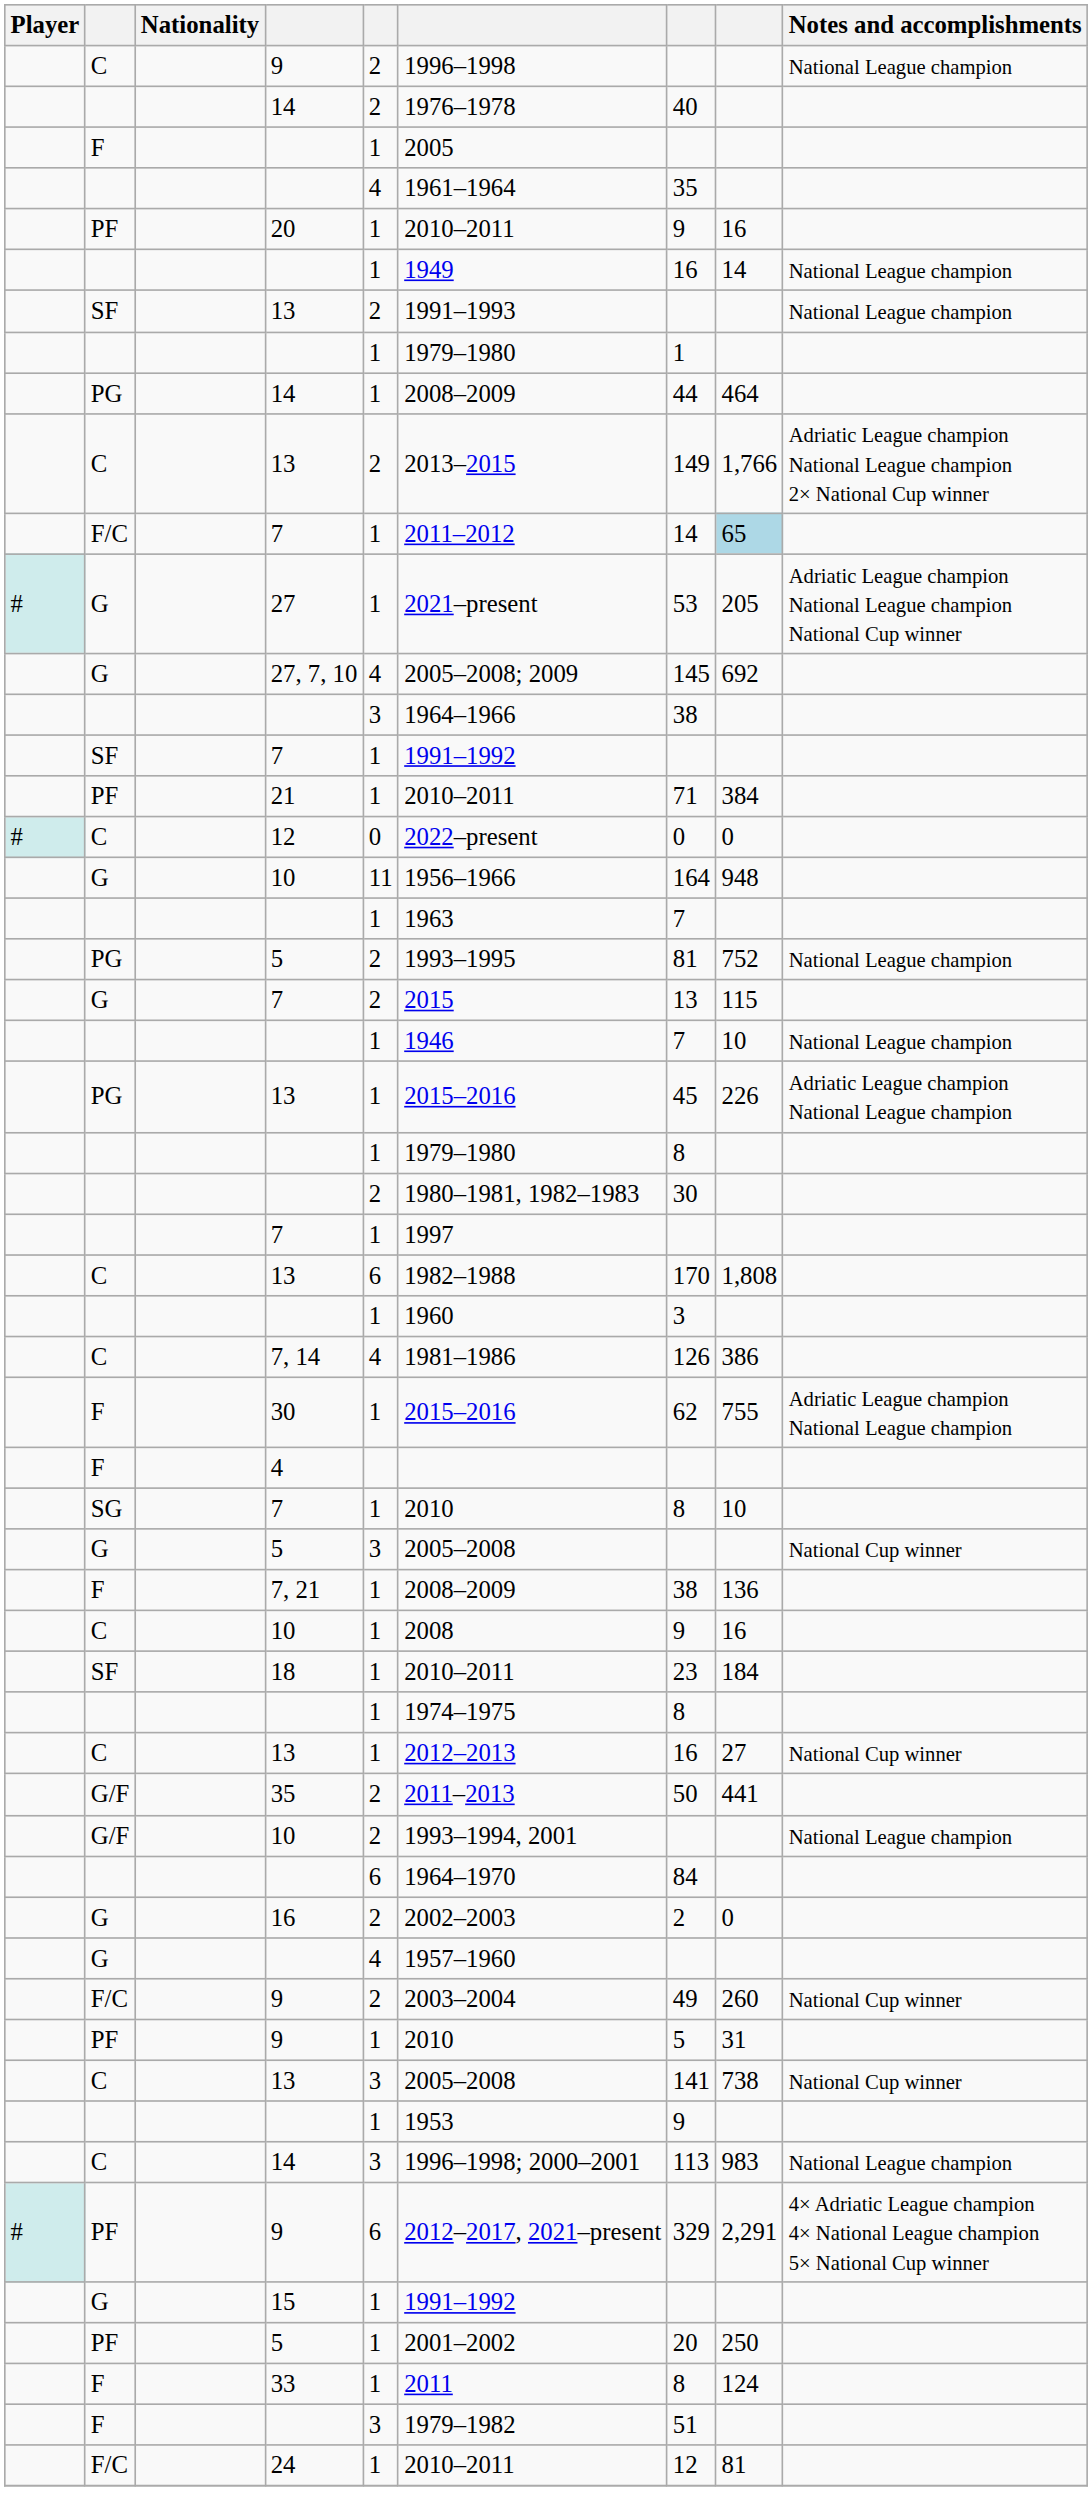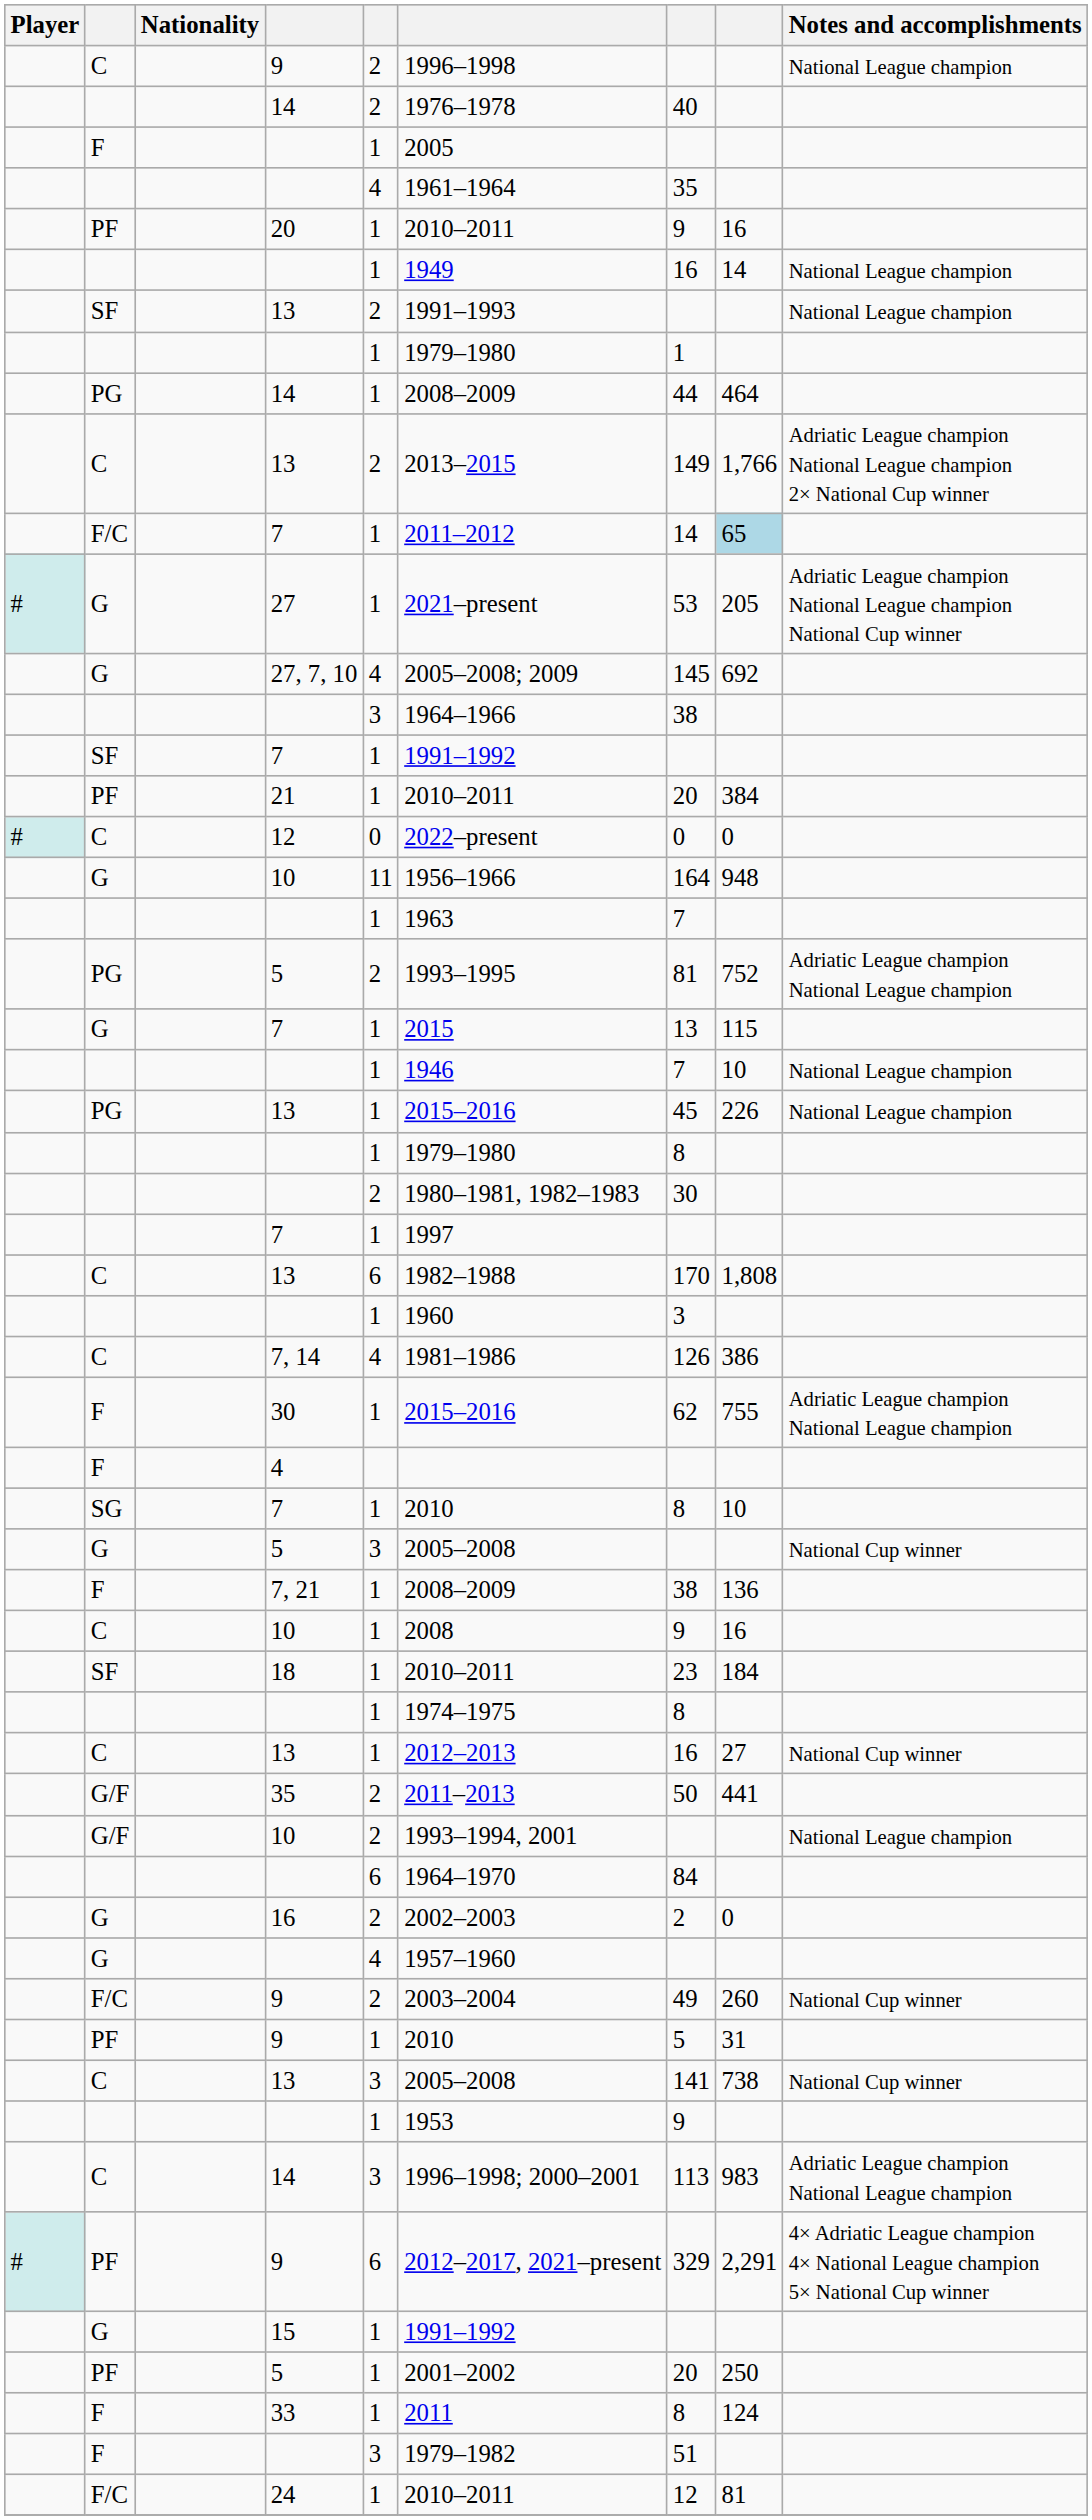 <table class="wikitable sortable" style="font-size:95%" style="text-align:center">
 <tr>
 <th scope="col">Player</th>
 <th scope="col"></th>
 <th scope="col">Nationality</th>
 <th scope="col"></th>
 <th scope="col"></th>
 <th scope="col"></th>
 <th scope="col"></th>
 <th scope="col"></th>
 <th scope="col" class="unsortable">Notes and accomplishments</th>
 </tr>
 <tr>
 <td align="left"></td>
 <td>C</td>
 <td align="left"></td>
 <td>9</td>
 <td>2</td>
 <td>1996–1998</td>
 <td></td>
 <td></td>
 <td align="left"><small>National League champion</small></td>
 </tr>
 <tr>
 <td align="left"></td>
 <td></td>
 <td align="left"></td>
 <td>14</td>
 <td>2</td>
 <td>1976–1978</td>
 <td>40</td>
 <td></td>
 <td></td>
 </tr>
 <tr>
 <td align="left"></td>
 <td>F</td>
 <td align="left"></td>
 <td></td>
 <td>1</td>
 <td>2005</td>
 <td></td>
 <td></td>
 <td></td>
 </tr>
 <tr>
 <td align="left"></td>
 <td></td>
 <td align="left"></td>
 <td></td>
 <td>4</td>
 <td>1961–1964</td>
 <td>35</td>
 <td></td>
 <td></td>
 </tr>
 <tr>
 <td align="left"></td>
 <td>PF</td>
 <td align="left"></td>
 <td>20</td>
 <td>1</td>
 <td>2010–2011</td>
 <td>9</td>
 <td>16</td>
 <td></td>
 </tr>
 <tr>
 <td align="left"></td>
 <td></td>
 <td align="left"></td>
 <td></td>
 <td>1</td>
 <td><a href='#'>1949</a></td>
 <td>16</td>
 <td>14</td>
 <td align="left"><small>National League champion</small></td>
 </tr>
 <tr>
 <td align="left"></td>
 <td>SF</td>
 <td align="left"></td>
 <td>13</td>
 <td>2</td>
 <td>1991–1993</td>
 <td></td>
 <td></td>
 <td align="left"><small>National League champion</small></td>
 </tr>
 <tr>
 <td align="left"></td>
 <td></td>
 <td align="left"></td>
 <td></td>
 <td>1</td>
 <td>1979–1980</td>
 <td>1</td>
 <td></td>
 <td></td>
 </tr>
 <tr>
 <td align="left"></td>
 <td>PG</td>
 <td align="left"></td>
 <td>14</td>
 <td>1</td>
 <td>2008–2009</td>
 <td>44</td>
 <td>464</td>
 <td></td>
 </tr>
 <tr>
 <td align="left"></td>
 <td>C</td>
 <td align="left"></td>
 <td>13</td>
 <td>2</td>
 <td>2013–<a href='#'>2015</a></td>
 <td>149</td>
 <td>1,766</td>
 <td align="left"><small>Adriatic League champion<br>National League champion<br>2× National Cup winner</small></td>
 </tr>
 <tr>
 <td align="left"></td>
 <td>F/C</td>
 <td align="left"></td>
 <td>7</td>
 <td>1</td>
 <td><a href='#'>2011–2012</a></td>
 <td>14</td>
 <td style="background: lightblue;">65</td>
 <td></td>
 </tr>
 <tr>
 <td align="left" style="background-color:#cfecec"> #</td>
 <td>G</td>
 <td align="left"></td>
 <td>27</td>
 <td>1</td>
 <td><a href='#'>2021</a>–present</td>
 <td>53</td>
 <td>205</td>
 <td align="left"><small>Adriatic League champion<br>National League champion<br>National Cup winner</small></td>
 </tr>
 <tr>
 <td align="left"></td>
 <td>G</td>
 <td align="left"></td>
 <td>27, 7, 10</td>
 <td>4</td>
 <td>2005–2008; 2009</td>
 <td>145</td>
 <td>692</td>
 <td></td>
 </tr>
 <tr>
 <td align="left"></td>
 <td></td>
 <td align="left"></td>
 <td></td>
 <td>3</td>
 <td>1964–1966</td>
 <td>38</td>
 <td></td>
 <td></td>
 </tr>
 <tr>
 <td align="left"></td>
 <td>SF</td>
 <td align="left"></td>
 <td>7</td>
 <td>1</td>
 <td><a href='#'>1991–1992</a></td>
 <td></td>
 <td></td>
 <td></td>
 </tr>
 <tr>
 <td align="left"></td>
 <td>PF</td>
 <td align="left"></td>
 <td>21</td>
 <td>1</td>
 <td>2010–2011</td>
-<td>71</td>
+<td>20</td>
 <td>384</td>
 <td></td>
 </tr>
 <tr>
 <td align="left" style="background-color:#cfecec"> #</td>
 <td>C</td>
 <td align="left"></td>
 <td>12</td>
 <td>0</td>
 <td><a href='#'>2022</a>–present</td>
 <td>0</td>
 <td>0</td>
 <td></td>
 </tr>
 <tr>
 <td align="left"></td>
 <td>G</td>
 <td align="left"></td>
 <td>10</td>
 <td>11</td>
 <td>1956–1966</td>
 <td>164</td>
 <td>948</td>
 <td></td>
 </tr>
 <tr>
 <td align="left"></td>
 <td></td>
 <td align="left"></td>
 <td></td>
 <td>1</td>
 <td>1963</td>
 <td>7</td>
 <td></td>
 <td></td>
 </tr>
 <tr>
 <td align="left"></td>
 <td>PG</td>
 <td align="left"></td>
 <td>5</td>
 <td>2</td>
 <td>1993–1995</td>
 <td>81</td>
 <td>752</td>
-<td align="left"><small>National League champion</small></td>
+<td align="left"><small>Adriatic League champion<br>National League champion</small></td>
 </tr>
 <tr>
 <td align="left"></td>
 <td>G</td>
 <td align="left"></td>
 <td>7</td>
-<td>2</td>
+<td>1</td>
 <td><a href='#'>2015</a></td>
 <td>13</td>
 <td>115</td>
 <td></td>
 </tr>
 <tr>
 <td align="left"></td>
 <td></td>
 <td align="left"></td>
 <td></td>
 <td>1</td>
 <td><a href='#'>1946</a></td>
 <td>7</td>
 <td>10</td>
 <td align="left"><small>National League champion</small></td>
 </tr>
 <tr>
 <td align="left"></td>
 <td>PG</td>
 <td align="left"></td>
 <td>13</td>
 <td>1</td>
 <td><a href='#'>2015–2016</a></td>
 <td>45</td>
 <td>226</td>
-<td align="left"><small>Adriatic League champion<br>National League champion</small></td>
+<td align="left"><small>National League champion</small></td>
 </tr>
 <tr>
 <td align="left"></td>
 <td></td>
 <td align="left"></td>
 <td></td>
 <td>1</td>
 <td>1979–1980</td>
 <td>8</td>
 <td></td>
 <td></td>
 </tr>
 <tr>
 <td align="left"></td>
 <td></td>
 <td align="left"></td>
 <td></td>
 <td>2</td>
 <td>1980–1981, 1982–1983</td>
 <td>30</td>
 <td></td>
 <td></td>
 </tr>
 <tr>
 <td align="left"></td>
 <td></td>
 <td align="left"></td>
 <td>7</td>
 <td>1</td>
 <td>1997</td>
 <td></td>
 <td></td>
 <td></td>
 </tr>
 <tr>
 <td align="left"></td>
 <td>C</td>
 <td align="left"></td>
 <td>13</td>
 <td>6</td>
 <td>1982–1988</td>
 <td>170</td>
 <td>1,808</td>
 <td></td>
 </tr>
 <tr>
 <td align="left"></td>
 <td></td>
 <td align="left"></td>
 <td></td>
 <td>1</td>
 <td>1960</td>
 <td>3</td>
 <td></td>
 <td></td>
 </tr>
 <tr>
 <td align="left"></td>
 <td>C</td>
 <td align="left"></td>
 <td>7, 14</td>
 <td>4</td>
 <td>1981–1986</td>
 <td>126</td>
 <td>386</td>
 <td></td>
 </tr>
 <tr>
 <td align="left"></td>
 <td>F</td>
 <td align="left"></td>
 <td>30</td>
 <td>1</td>
 <td><a href='#'>2015–2016</a></td>
 <td>62</td>
 <td>755</td>
 <td align="left"><small>Adriatic League champion<br>National League champion</small></td>
 </tr>
 <tr>
 <td align="left"></td>
 <td>F</td>
 <td align="left"></td>
 <td>4</td>
 <td></td>
 <td></td>
 <td></td>
 <td></td>
 <td></td>
 </tr>
 <tr>
 <td align="left"></td>
 <td>SG</td>
 <td align="left"></td>
 <td>7</td>
 <td>1</td>
 <td>2010</td>
 <td>8</td>
 <td>10</td>
 <td></td>
 </tr>
 <tr>
 <td align="left"></td>
 <td>G</td>
 <td align="left"></td>
 <td>5</td>
 <td>3</td>
 <td>2005–2008</td>
 <td></td>
 <td></td>
 <td align="left"><small>National Cup winner</small></td>
 </tr>
 <tr>
 <td align="left"></td>
 <td>F</td>
 <td align="left"></td>
 <td>7, 21</td>
 <td>1</td>
 <td>2008–2009</td>
 <td>38</td>
 <td>136</td>
 <td></td>
 </tr>
 <tr>
 <td align="left"></td>
 <td>C</td>
 <td align="left"></td>
 <td>10</td>
 <td>1</td>
 <td>2008</td>
 <td>9</td>
 <td>16</td>
 <td></td>
 </tr>
 <tr>
 <td align="left"></td>
 <td>SF</td>
 <td align="left"></td>
 <td>18</td>
 <td>1</td>
 <td>2010–2011</td>
 <td>23</td>
 <td>184</td>
 <td></td>
 </tr>
 <tr>
 <td align="left"></td>
 <td></td>
 <td align="left"></td>
 <td></td>
 <td>1</td>
 <td>1974–1975</td>
 <td>8</td>
 <td></td>
 <td></td>
 </tr>
 <tr>
 <td align="left"></td>
 <td>C</td>
 <td align="left"></td>
 <td>13</td>
 <td>1</td>
 <td><a href='#'>2012–2013</a></td>
 <td>16</td>
 <td>27</td>
 <td align="left"><small>National Cup winner</small></td>
 </tr>
 <tr>
 <td align="left"></td>
 <td>G/F</td>
 <td align="left"></td>
 <td>35</td>
 <td>2</td>
 <td><a href='#'>2011</a>–<a href='#'>2013</a></td>
 <td>50</td>
 <td>441</td>
 <td></td>
 </tr>
 <tr>
 <td align="left"></td>
 <td>G/F</td>
 <td align="left"></td>
 <td>10</td>
 <td>2</td>
 <td>1993–1994, 2001</td>
 <td></td>
 <td></td>
 <td align="left"><small>National League champion</small></td>
 </tr>
 <tr>
 <td align="left"></td>
 <td></td>
 <td align="left"></td>
 <td></td>
 <td>6</td>
 <td>1964–1970</td>
 <td>84</td>
 <td></td>
 <td></td>
 </tr>
 <tr>
 <td align="left"></td>
 <td>G</td>
 <td align="left"></td>
 <td>16</td>
 <td>2</td>
 <td>2002–2003</td>
 <td>2</td>
 <td>0</td>
 <td></td>
 </tr>
 <tr>
 <td align="left"></td>
 <td>G</td>
 <td align="left"></td>
 <td></td>
 <td>4</td>
 <td>1957–1960</td>
 <td></td>
 <td></td>
 <td></td>
 </tr>
 <tr>
 <td align="left"></td>
 <td>F/C</td>
 <td align="left"></td>
 <td>9</td>
 <td>2</td>
 <td>2003–2004</td>
 <td>49</td>
 <td>260</td>
 <td align="left"><small>National Cup winner</small></td>
 </tr>
 <tr>
 <td align="left"></td>
 <td>PF</td>
 <td align="left"></td>
 <td>9</td>
 <td>1</td>
 <td>2010</td>
 <td>5</td>
 <td>31</td>
 <td></td>
 </tr>
 <tr>
 <td align="left"></td>
 <td>C</td>
 <td align="left"></td>
 <td>13</td>
 <td>3</td>
 <td>2005–2008</td>
 <td>141</td>
 <td>738</td>
 <td align="left"><small>National Cup winner</small></td>
 </tr>
 <tr>
 <td align="left"></td>
 <td></td>
 <td align="left"></td>
 <td></td>
 <td>1</td>
 <td>1953</td>
 <td>9</td>
 <td></td>
 <td></td>
 </tr>
 <tr>
 <td align="left"></td>
 <td>C</td>
 <td align="left"></td>
 <td>14</td>
 <td>3</td>
 <td>1996–1998; 2000–2001</td>
 <td>113</td>
 <td>983</td>
-<td align="left"><small>National League champion</small></td>
+<td align="left"><small>Adriatic League champion<br>National League champion</small></td>
 </tr>
 <tr>
 <td align="left" style="background-color:#cfecec"> #</td>
 <td>PF</td>
 <td align="left"></td>
 <td>9</td>
 <td>6</td>
 <td><a href='#'>2012</a>–<a href='#'>2017</a>, <a href='#'>2021</a>–present</td>
 <td>329</td>
 <td>2,291</td>
 <td align="left"><small>4× Adriatic League champion<br>4× National League champion<br>5× National Cup winner</small></td>
 </tr>
 <tr>
 <td align="left"></td>
 <td>G</td>
 <td align="left"></td>
 <td>15</td>
 <td>1</td>
 <td><a href='#'>1991–1992</a></td>
 <td></td>
 <td></td>
 <td></td>
 </tr>
 <tr>
 <td align="left"></td>
 <td>PF</td>
 <td align="left"></td>
 <td>5</td>
 <td>1</td>
 <td>2001–2002</td>
 <td>20</td>
 <td>250</td>
 <td></td>
 </tr>
 <tr>
 <td align="left"></td>
 <td>F</td>
 <td align="left"></td>
 <td>33</td>
 <td>1</td>
 <td><a href='#'>2011</a></td>
 <td>8</td>
 <td>124</td>
 <td></td>
 </tr>
 <tr>
 <td align="left"></td>
 <td>F</td>
 <td align="left"></td>
 <td></td>
 <td>3</td>
 <td>1979–1982</td>
 <td>51</td>
 <td></td>
 <td></td>
 </tr>
 <tr>
 <td align="left"></td>
 <td>F/C</td>
 <td align="left"></td>
 <td>24</td>
 <td>1</td>
 <td>2010–2011</td>
 <td>12</td>
 <td>81</td>
 <td></td>
 </tr>
 <tr>
 </tr>
 </table>
